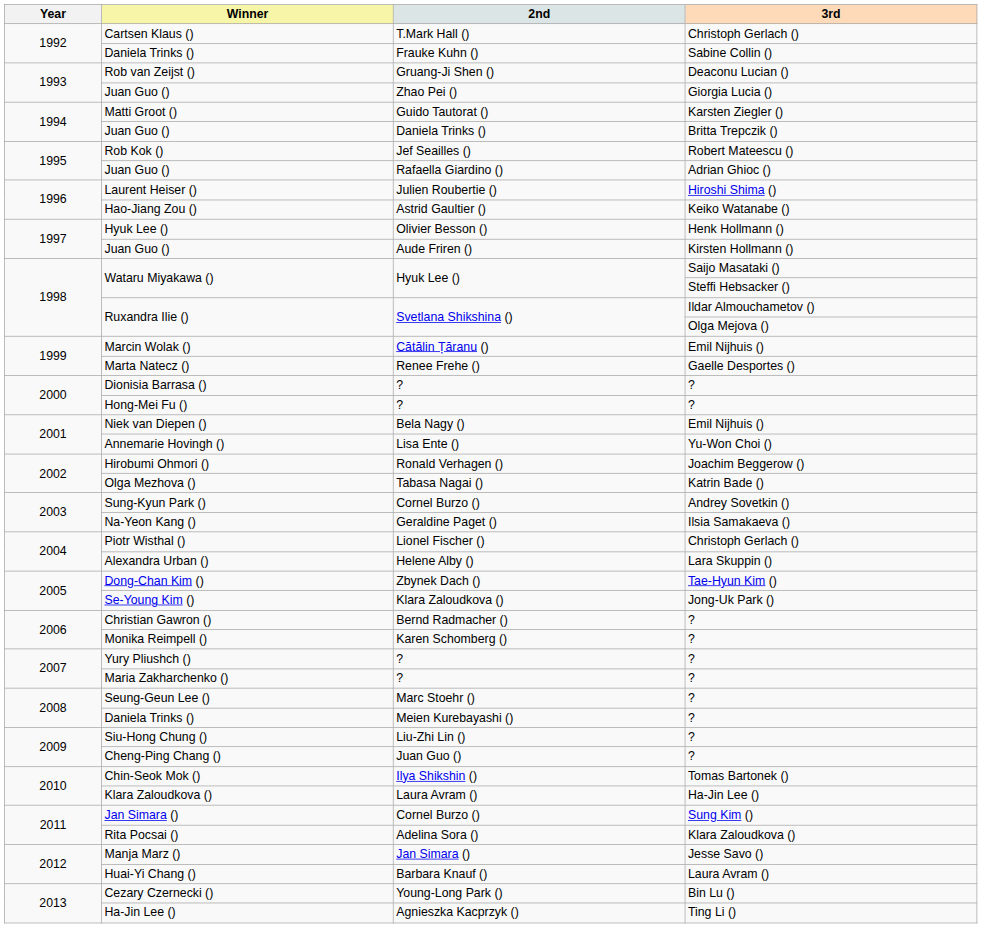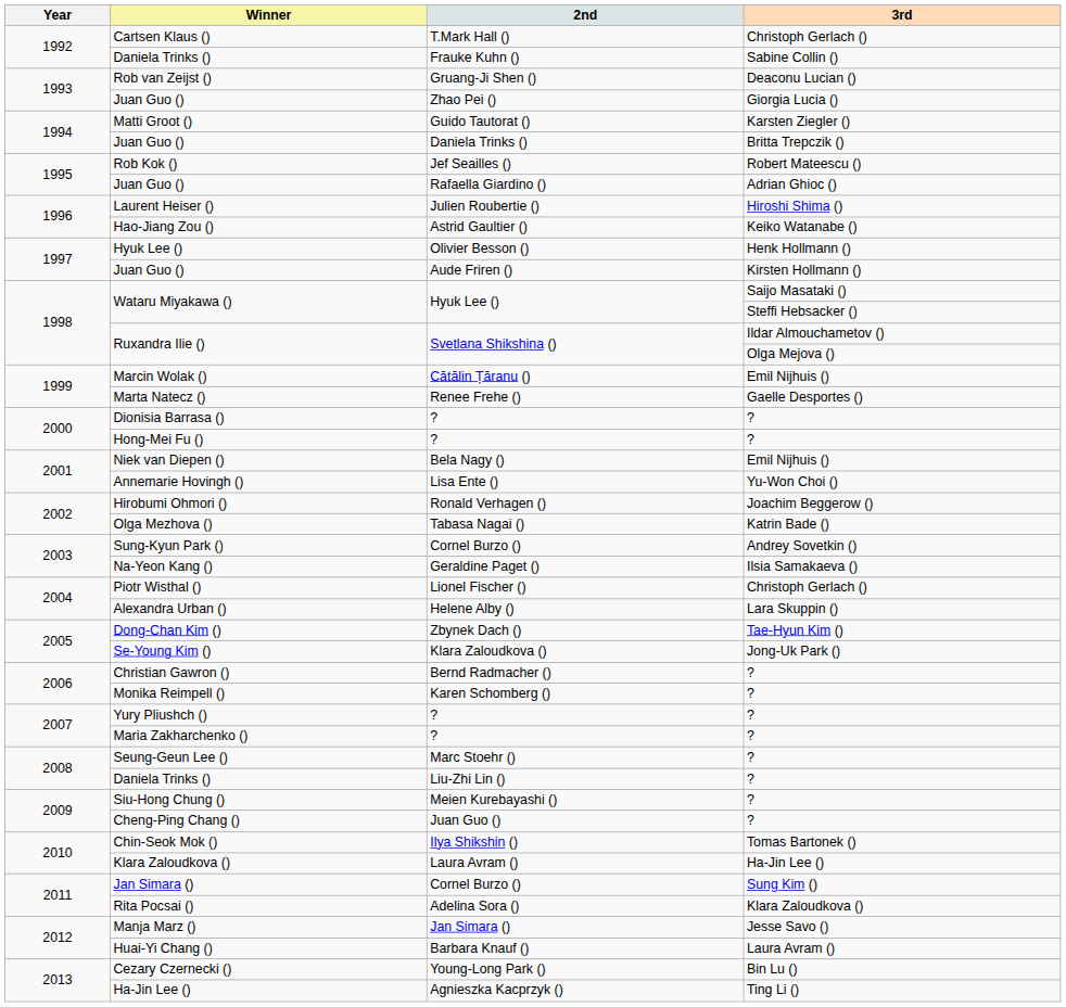 <table class="wikitable" style="width:100%;">
 <tr>
 <th style="width:10%;">Year</th>
 <th style="background:#f7f6a8; width:30%;">Winner</th>
 <th style="background:#dce5e5; width:30%;">2nd</th>
 <th style="background:#ffdab9; width:30%;">3rd</th>
 </tr>
 <tr>
 <td style="text-align:center;" rowspan="2">1992</td>
 <td>Cartsen Klaus ()</td>
 <td>T.Mark Hall ()</td>
 <td>Christoph Gerlach ()</td>
 </tr>
 <tr>
 <td>Daniela Trinks ()</td>
 <td>Frauke Kuhn ()</td>
 <td>Sabine Collin ()</td>
 </tr>
 <tr>
 <td style="text-align:center;" rowspan="2">1993</td>
 <td>Rob van Zeijst ()</td>
 <td>Gruang-Ji Shen ()</td>
 <td>Deaconu Lucian ()</td>
 </tr>
 <tr>
 <td>Juan Guo ()</td>
 <td>Zhao Pei ()</td>
 <td>Giorgia Lucia ()</td>
 </tr>
 <tr>
 <td style="text-align:center;" rowspan="2">1994</td>
 <td>Matti Groot ()</td>
 <td>Guido Tautorat ()</td>
 <td>Karsten Ziegler ()</td>
 </tr>
 <tr>
 <td>Juan Guo ()</td>
 <td>Daniela Trinks ()</td>
 <td>Britta Trepczik ()</td>
 </tr>
 <tr>
 <td style="text-align:center;" rowspan="2">1995</td>
 <td>Rob Kok ()</td>
 <td>Jef Seailles ()</td>
 <td>Robert Mateescu ()</td>
 </tr>
 <tr>
 <td>Juan Guo ()</td>
 <td>Rafaella Giardino ()</td>
 <td>Adrian Ghioc ()</td>
 </tr>
 <tr>
 <td style="text-align:center;" rowspan="2">1996</td>
 <td>Laurent Heiser ()</td>
 <td>Julien Roubertie ()</td>
 <td><a href='#'>Hiroshi Shima</a> ()</td>
 </tr>
 <tr>
 <td>Hao-Jiang Zou ()</td>
 <td>Astrid Gaultier ()</td>
 <td>Keiko Watanabe ()</td>
 </tr>
 <tr>
 <td style="text-align:center;" rowspan="2">1997</td>
 <td>Hyuk Lee ()</td>
 <td>Olivier Besson ()</td>
 <td>Henk Hollmann ()</td>
 </tr>
 <tr>
 <td>Juan Guo ()</td>
 <td>Aude Friren ()</td>
 <td>Kirsten Hollmann ()</td>
 </tr>
 <tr>
 <td style="text-align:center;" rowspan="4">1998</td>
 <td rowspan="2">Wataru Miyakawa ()</td>
 <td rowspan="2">Hyuk Lee ()</td>
 <td>Saijo Masataki ()</td>
 </tr>
 <tr>
 <td>Steffi Hebsacker ()</td>
 </tr>
 <tr>
 <td rowspan="2">Ruxandra Ilie ()</td>
 <td rowspan="2"><a href='#'>Svetlana Shikshina</a> ()</td>
 <td>Ildar Almouchametov ()</td>
 </tr>
 <tr>
 <td>Olga Mejova ()</td>
 </tr>
 <tr>
 <td style="text-align:center;" rowspan="2">1999</td>
 <td>Marcin Wolak ()</td>
 <td><a href='#'>Cătălin Țăranu</a> ()</td>
 <td>Emil Nijhuis ()</td>
 </tr>
 <tr>
 <td>Marta Natecz ()</td>
 <td>Renee Frehe ()</td>
 <td>Gaelle Desportes ()</td>
 </tr>
 <tr>
 <td style="text-align:center;" rowspan="2">2000</td>
 <td>Dionisia Barrasa ()</td>
 <td>?</td>
 <td>?</td>
 </tr>
 <tr>
 <td>Hong-Mei Fu ()</td>
 <td>?</td>
 <td>?</td>
 </tr>
 <tr>
 <td style="text-align:center;" rowspan="2">2001</td>
 <td>Niek van Diepen ()</td>
 <td>Bela Nagy ()</td>
 <td>Emil Nijhuis ()</td>
 </tr>
 <tr>
 <td>Annemarie Hovingh ()</td>
 <td>Lisa Ente ()</td>
 <td>Yu-Won Choi ()</td>
 </tr>
 <tr>
 <td style="text-align:center;" rowspan="2">2002</td>
 <td>Hirobumi Ohmori ()</td>
 <td>Ronald Verhagen ()</td>
 <td>Joachim Beggerow ()</td>
 </tr>
 <tr>
 <td>Olga Mezhova ()</td>
 <td>Tabasa Nagai ()</td>
 <td>Katrin Bade ()</td>
 </tr>
 <tr>
 <td style="text-align:center;" rowspan="2">2003</td>
 <td>Sung-Kyun Park ()</td>
 <td>Cornel Burzo ()</td>
 <td>Andrey Sovetkin ()</td>
 </tr>
 <tr>
 <td>Na-Yeon Kang ()</td>
 <td>Geraldine Paget ()</td>
 <td>Ilsia Samakaeva ()</td>
 </tr>
 <tr>
 <td style="text-align:center;" rowspan="2">2004</td>
 <td>Piotr Wisthal ()</td>
 <td>Lionel Fischer ()</td>
 <td>Christoph Gerlach ()</td>
 </tr>
 <tr>
 <td>Alexandra Urban ()</td>
 <td>Helene Alby ()</td>
 <td>Lara Skuppin ()</td>
 </tr>
 <tr>
 <td style="text-align:center;" rowspan="2">2005</td>
 <td><a href='#'>Dong-Chan Kim</a> ()</td>
 <td>Zbynek Dach ()</td>
 <td><a href='#'>Tae-Hyun Kim</a> ()</td>
 </tr>
 <tr>
 <td><a href='#'>Se-Young Kim</a> ()</td>
 <td>Klara Zaloudkova ()</td>
 <td>Jong-Uk Park ()</td>
 </tr>
 <tr>
 <td style="text-align:center;" rowspan="2">2006</td>
 <td>Christian Gawron ()</td>
 <td>Bernd Radmacher ()</td>
 <td>?</td>
 </tr>
 <tr>
 <td>Monika Reimpell ()</td>
 <td>Karen Schomberg ()</td>
 <td>?</td>
 </tr>
 <tr>
 <td style="text-align:center;" rowspan="2">2007</td>
 <td>Yury Pliushch ()</td>
 <td>?</td>
 <td>?</td>
 </tr>
 <tr>
 <td>Maria Zakharchenko ()</td>
 <td>?</td>
 <td>?</td>
 </tr>
 <tr>
 <td style="text-align:center;" rowspan="2">2008</td>
 <td>Seung-Geun Lee ()</td>
 <td>Marc Stoehr ()</td>
 <td>?</td>
 </tr>
 <tr>
 <td>Daniela Trinks ()</td>
-<td>Meien Kurebayashi ()</td>
+<td>Liu-Zhi Lin ()</td>
 <td>?</td>
 </tr>
 <tr>
 <td style="text-align:center;" rowspan="2">2009</td>
 <td>Siu-Hong Chung ()</td>
-<td>Liu-Zhi Lin ()</td>
+<td>Meien Kurebayashi ()</td>
 <td>?</td>
 </tr>
 <tr>
 <td>Cheng-Ping Chang ()</td>
 <td>Juan Guo ()</td>
 <td>?</td>
 </tr>
 <tr>
 <td style="text-align:center;" rowspan="2">2010</td>
 <td>Chin-Seok Mok ()</td>
 <td><a href='#'>Ilya Shikshin</a> ()</td>
 <td>Tomas Bartonek ()</td>
 </tr>
 <tr>
 <td>Klara Zaloudkova ()</td>
 <td>Laura Avram ()</td>
 <td>Ha-Jin Lee ()</td>
 </tr>
 <tr>
 <td style="text-align:center;" rowspan="2">2011</td>
 <td><a href='#'>Jan Simara</a> ()</td>
 <td>Cornel Burzo ()</td>
 <td><a href='#'>Sung Kim</a> ()</td>
 </tr>
 <tr>
 <td>Rita Pocsai ()</td>
 <td>Adelina Sora ()</td>
 <td>Klara Zaloudkova ()</td>
 </tr>
 <tr>
 <td style="text-align:center;" rowspan="2">2012</td>
 <td>Manja Marz ()</td>
 <td><a href='#'>Jan Simara</a> ()</td>
 <td>Jesse Savo ()</td>
 </tr>
 <tr>
 <td>Huai-Yi Chang ()</td>
 <td>Barbara Knauf ()</td>
 <td>Laura Avram ()</td>
 </tr>
 <tr>
 <td style="text-align:center;" rowspan="2">2013</td>
 <td>Cezary Czernecki ()</td>
 <td>Young-Long Park ()</td>
 <td>Bin Lu ()</td>
 </tr>
 <tr>
 <td>Ha-Jin Lee ()</td>
 <td>Agnieszka Kacprzyk ()</td>
 <td>Ting Li ()</td>
 </tr>
 </table>
